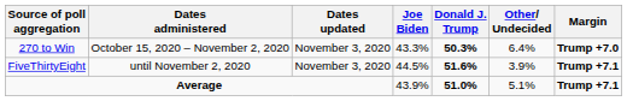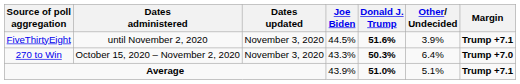 <table class="wikitable sortable" style="text-align:center;font-size:90%;line-height:17px">
 <tr>
 <th>Source of poll<br>aggregation</th>
 <th>Dates<br> administered</th>
 <th>Dates<br> updated</th>
 <th class="unsortable"><a href='#'>Joe<br>Biden</a><br><small></small></th>
 <th class="unsortable"><a href='#'>Donald J.<br>Trump</a><br><small></small></th>
 <th class="unsortable"><a href='#'>Other</a>/<br>Undecided<br></th>
 <th>Margin</th>
 </tr>
 <tr>
+<td><a href='#'>FiveThirtyEight</a></td>
+<td>until November 2, 2020</td>
+<td>November 3, 2020</td>
+<td>44.5%</td>
+<td><strong>51.6%</strong></td>
+<td>3.9%</td>
+<td><strong>Trump +7.1</strong></td>
+</tr>
+<tr>
 <td><a href='#'>270 to Win</a></td>
 <td>October 15, 2020 – November 2, 2020</td>
 <td>November 3, 2020</td>
 <td>43.3%</td>
 <td><strong>50.3%</strong></td>
 <td>6.4%</td>
 <td><strong>Trump +7.0</strong></td>
 </tr>
 <tr>
-<td><a href='#'>FiveThirtyEight</a></td>
-<td>until November 2, 2020</td>
-<td>November 3, 2020</td>
-<td>44.5%</td>
-<td><strong>51.6%</strong></td>
-<td>3.9%</td>
-<td><strong>Trump +7.1</strong></td>
-</tr>
-<tr>
 <td colspan="3"><strong>Average</strong></td>
 <td>43.9%</td>
 <td><strong>51.0%</strong></td>
 <td>5.1%</td>
 <td><strong>Trump +7.1</strong></td>
 </tr>
 </table>
